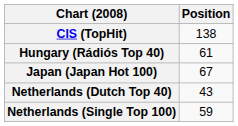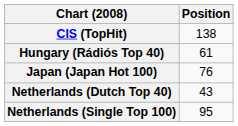 <table class="wikitable sortable plainrowheaders" style="text-align:center">
 <tr>
 <th>Chart (2008)</th>
 <th>Position</th>
 </tr>
 <tr>
 <th scope="row"><a href='#'>CIS</a> (TopHit)</th>
 <td>138</td>
 </tr>
 <tr>
 <th scope="row">Hungary (Rádiós Top 40)</th>
 <td>61</td>
 </tr>
 <tr>
 <th scope="row">Japan (Japan Hot 100)</th>
-<td>67</td>
+<td>76</td>
 </tr>
 <tr>
 <th scope="row">Netherlands (Dutch Top 40)</th>
 <td>43</td>
 </tr>
 <tr>
 <th scope="row">Netherlands (Single Top 100)</th>
-<td>59</td>
+<td>95</td>
 </tr>
 </table>
